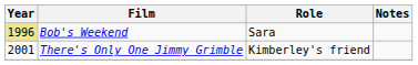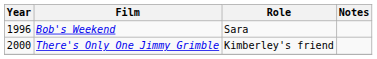 <table class="wikitable sortable">
 <tr>
 <th>Year</th>
 <th>Film</th>
 <th>Role</th>
 <th>Notes</th>
 </tr>
 <tr>
-<td style="background: khaki;">1996</td>
+<td>1996</td>
 <td><em><a href='#'>Bob's Weekend</a></em></td>
 <td>Sara</td>
 <td></td>
 </tr>
 <tr>
-<td>2001</td>
+<td>2000</td>
 <td><em><a href='#'>There's Only One Jimmy Grimble</a></em></td>
 <td>Kimberley's friend</td>
 <td></td>
 </tr>
 <tr>
 </tr>
 </table>
